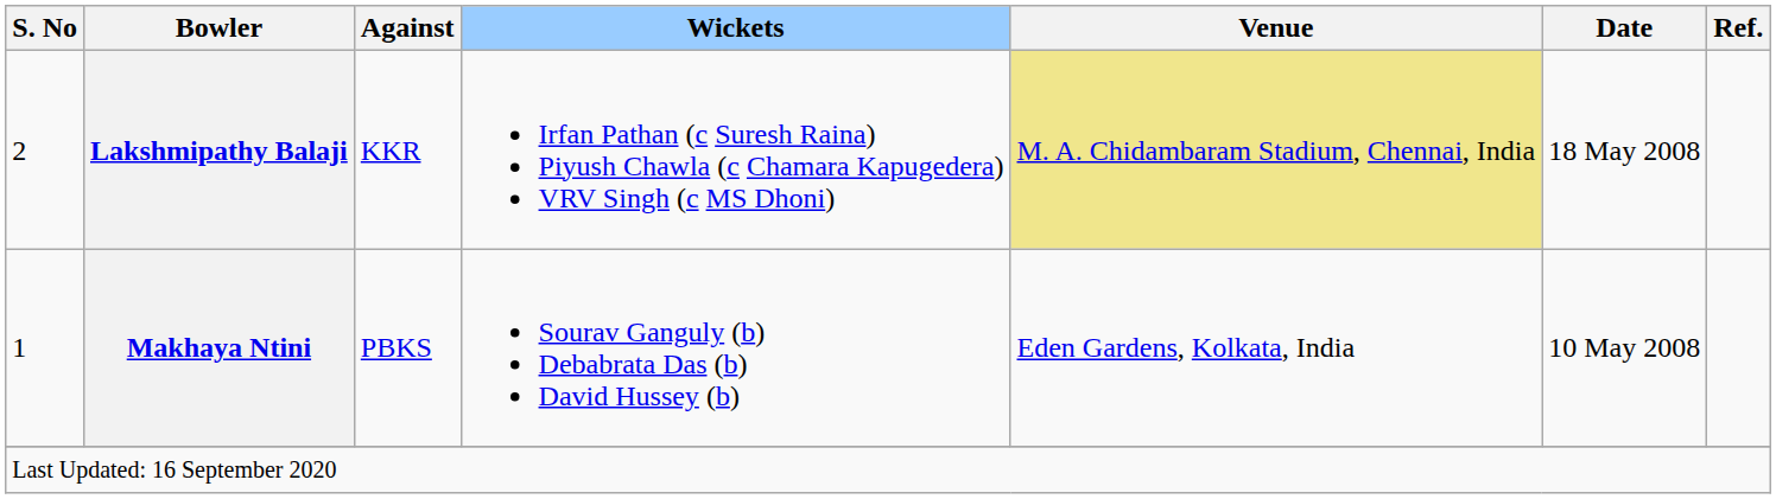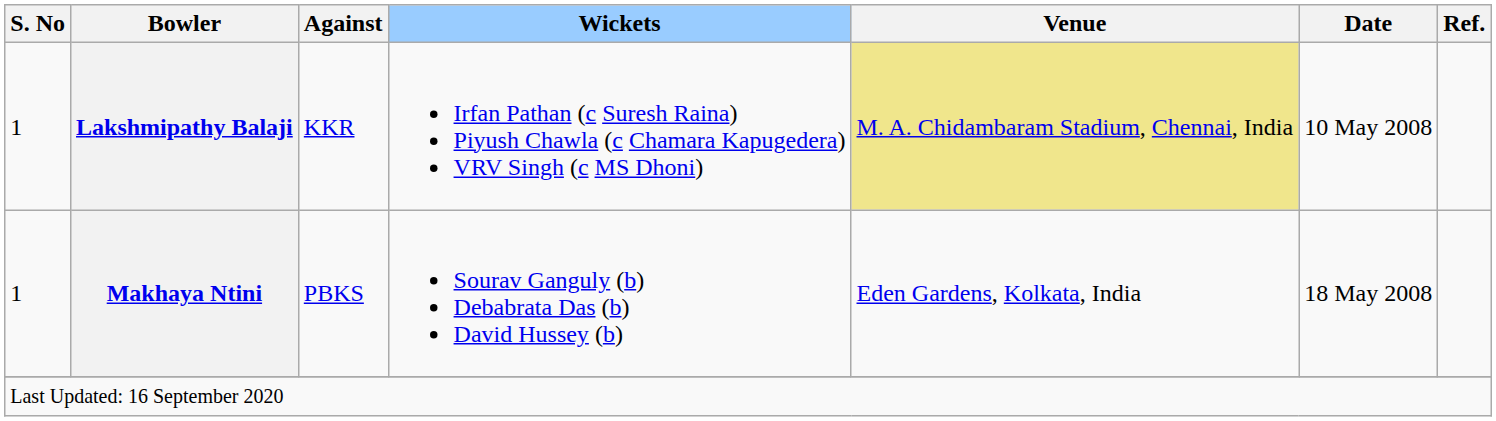 <table class="wikitable">
 <tr>
 <th>S. No</th>
 <th>Bowler</th>
 <th>Against</th>
 <th style="text-align:center; background:#9cf;" class="unsortable">Wickets</th>
 <th>Venue</th>
 <th>Date</th>
 <th>Ref.</th>
 </tr>
 <tr>
-<td>2</td>
+<td>1</td>
 <th scope="row" style="text-align:center;"><a href='#'>Lakshmipathy Balaji</a></th>
 <td><a href='#'>KKR</a></td>
 <td><br><ul><li><a href='#'>Irfan Pathan</a> (<a href='#'>c</a> <a href='#'>Suresh Raina</a>)</li><li><a href='#'>Piyush Chawla</a> (<a href='#'>c</a> <a href='#'>Chamara Kapugedera</a>)</li><li><a href='#'>VRV Singh</a> (<a href='#'>c</a> <a href='#'>MS Dhoni</a>)</li></ul></td>
 <td style="background: khaki;"><a href='#'>M. A. Chidambaram Stadium</a>, <a href='#'>Chennai</a>, India</td>
-<td>18 May 2008</td>
+<td>10 May 2008</td>
 <td></td>
 </tr>
 <tr>
 <td>1</td>
 <th scope="row" style="text-align:center;"><a href='#'>Makhaya Ntini</a></th>
 <td><a href='#'>PBKS</a></td>
 <td><br><ul><li><a href='#'>Sourav Ganguly</a> (<a href='#'>b</a>)</li><li><a href='#'>Debabrata Das</a> (<a href='#'>b</a>)</li><li><a href='#'>David Hussey</a> (<a href='#'>b</a>)</li></ul></td>
 <td><a href='#'>Eden Gardens</a>, <a href='#'>Kolkata</a>, India</td>
-<td>10 May 2008</td>
+<td>18 May 2008</td>
 <td></td>
 </tr>
 <tr>
 </tr>
 <tr class=sortbottom>
 <td colspan=7><small>Last Updated: 16 September 2020</small></td>
 </tr>
 </table>
